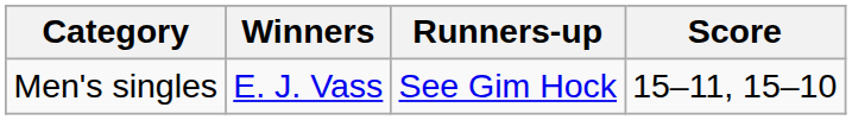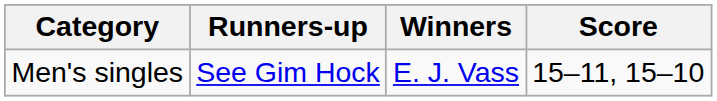 <table class="wikitable">
 <tr>
 <th>Category</th>
+<th>Runners-up</th>
 <th>Winners</th>
-<th>Runners-up</th>
 <th>Score</th>
 </tr>
 <tr>
 <td>Men's singles</td>
+<td> <a href='#'>See Gim Hock</a></td>
 <td> <a href='#'>E. J. Vass</a></td>
-<td> <a href='#'>See Gim Hock</a></td>
 <td>15–11, 15–10</td>
 </tr>
 </table>
